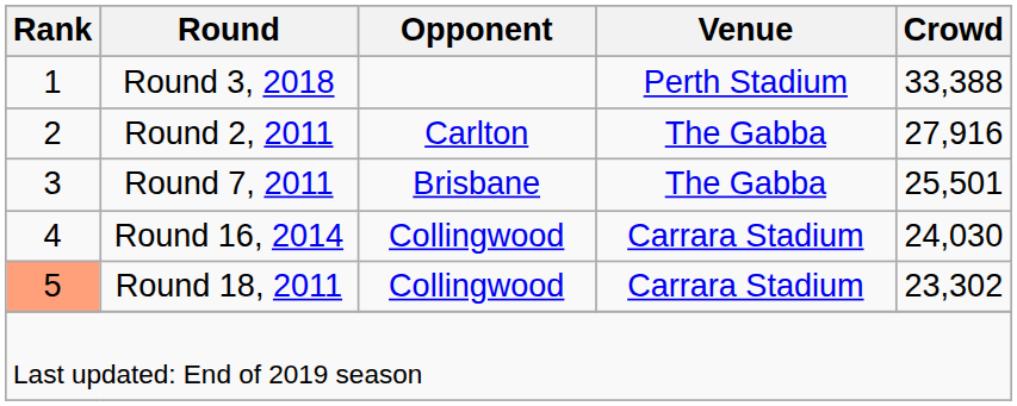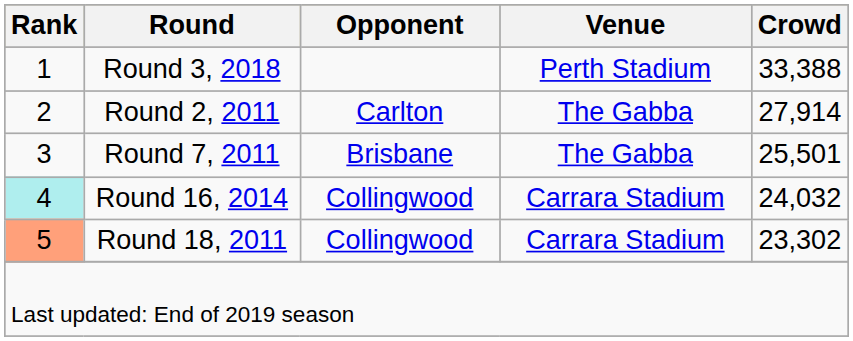 <table class="wikitable sortable" style="width:500px;">
 <tr style="background:#bdb76b;">
 <th width=5%>Rank</th>
 <th width=30%>Round</th>
 <th width=25%>Opponent</th>
 <th width=35%>Venue</th>
 <th width=15%>Crowd</th>
 </tr>
 <tr>
 <td align=center>1</td>
 <td align=center>Round 3, <a href='#'>2018</a></td>
 <td align=center></td>
 <td align=center><a href='#'>Perth Stadium</a></td>
 <td align=center>33,388</td>
 </tr>
 <tr>
 <td align=center>2</td>
 <td align=center>Round 2, <a href='#'>2011</a></td>
 <td align=center><a href='#'>Carlton</a></td>
 <td align=center><a href='#'>The Gabba</a></td>
-<td align=center>27,916</td>
+<td align=center>27,914</td>
 </tr>
 <tr>
 <td align=center>3</td>
 <td align=center>Round 7, <a href='#'>2011</a></td>
 <td align=center><a href='#'>Brisbane</a></td>
 <td align=center><a href='#'>The Gabba</a></td>
 <td align=center>25,501</td>
 </tr>
 <tr>
-<td align=center>4</td>
+<td align=center style="background: paleturquoise;">4</td>
 <td align=center>Round 16, <a href='#'>2014</a></td>
 <td align=center><a href='#'>Collingwood</a></td>
 <td align=center><a href='#'>Carrara Stadium</a></td>
-<td align=center>24,030</td>
+<td align=center>24,032</td>
 </tr>
 <tr>
 <td align=center style="background: lightsalmon;">5</td>
 <td align=center>Round 18, <a href='#'>2011</a></td>
 <td align=center><a href='#'>Collingwood</a></td>
 <td align=center><a href='#'>Carrara Stadium</a></td>
 <td align=center>23,302</td>
 </tr>
 <tr>
 </tr>
 <tr class="sortbottom">
 <td colspan=9><br><small>Last updated: End of 2019 season</small></td>
 </tr>
 </table>
